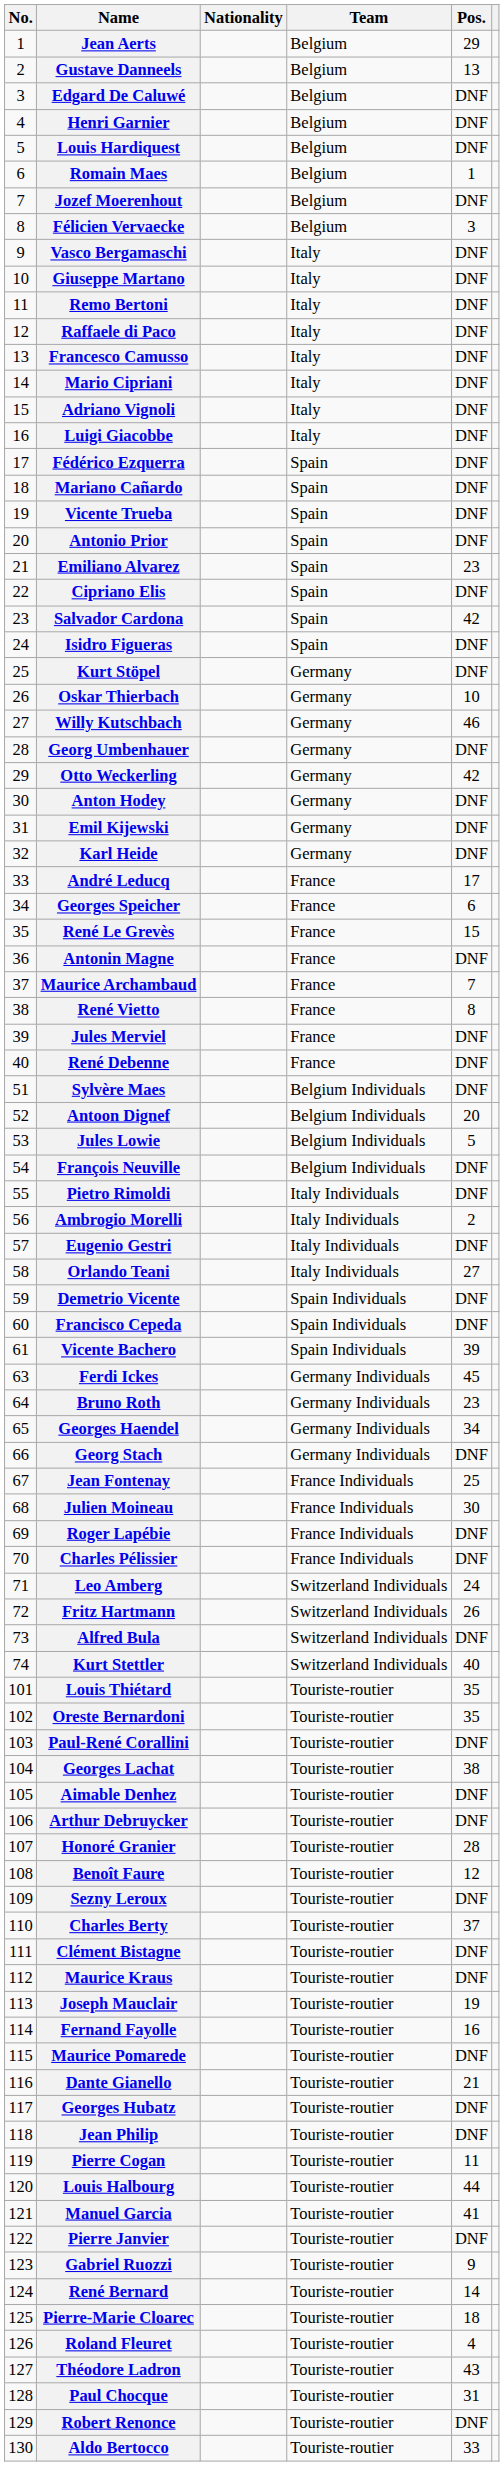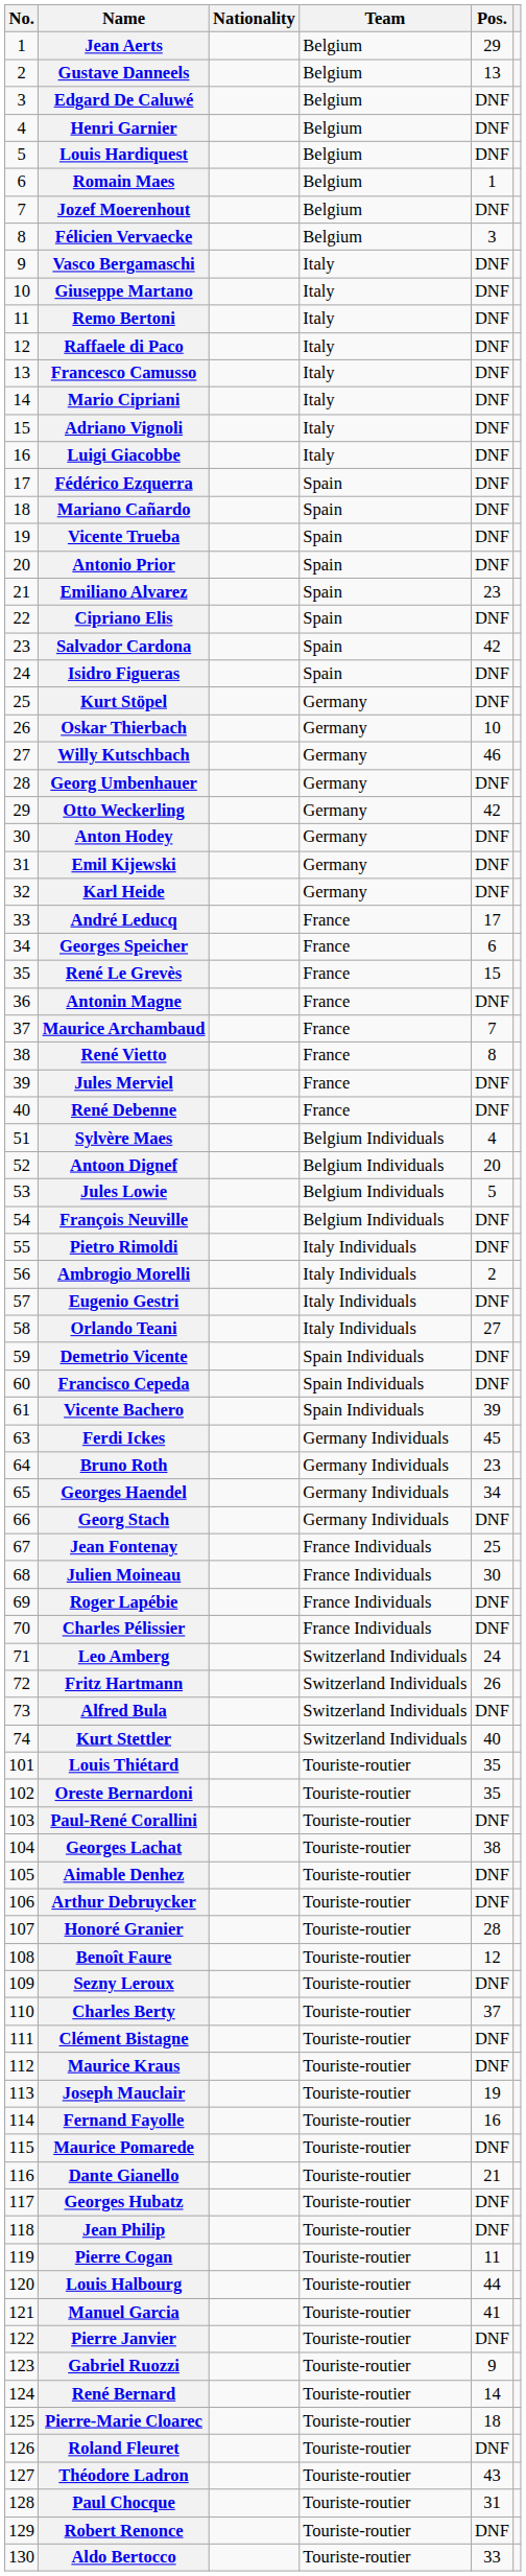 <table class="wikitable plainrowheaders sortable">
 <tr>
 <th scope="col">No.</th>
 <th scope="col">Name</th>
 <th scope="col">Nationality</th>
 <th scope="col">Team</th>
 <th scope="col" data-sort-type="number">Pos.</th>
 <th scope="col" class="unsortable"></th>
 </tr>
 <tr>
 <td style="text-align:center;">1</td>
 <th scope="row"><a href='#'>Jean Aerts</a></th>
 <td></td>
 <td>Belgium</td>
 <td style="text-align:center;">29</td>
 <td style="text-align:center;"></td>
 </tr>
 <tr>
 <td style="text-align:center;">2</td>
 <th scope="row"><a href='#'>Gustave Danneels</a></th>
 <td></td>
 <td>Belgium</td>
 <td style="text-align:center;">13</td>
 <td style="text-align:center;"></td>
 </tr>
 <tr>
 <td style="text-align:center;">3</td>
 <th scope="row"><a href='#'>Edgard De Caluwé</a></th>
 <td></td>
 <td>Belgium</td>
 <td style="text-align:center;" data-sort-value="47">DNF</td>
 <td style="text-align:center;"></td>
 </tr>
 <tr>
 <td style="text-align:center;">4</td>
 <th scope="row"><a href='#'>Henri Garnier</a></th>
 <td></td>
 <td>Belgium</td>
 <td style="text-align:center;" data-sort-value="47">DNF</td>
 <td style="text-align:center;"></td>
 </tr>
 <tr>
 <td style="text-align:center;">5</td>
 <th scope="row"><a href='#'>Louis Hardiquest</a></th>
 <td></td>
 <td>Belgium</td>
 <td style="text-align:center;" data-sort-value="47">DNF</td>
 <td style="text-align:center;"></td>
 </tr>
 <tr>
 <td style="text-align:center;">6</td>
 <th scope="row"><a href='#'>Romain Maes</a></th>
 <td></td>
 <td>Belgium</td>
 <td style="text-align:center;">1</td>
 <td style="text-align:center;"></td>
 </tr>
 <tr>
 <td style="text-align:center;">7</td>
 <th scope="row"><a href='#'>Jozef Moerenhout</a></th>
 <td></td>
 <td>Belgium</td>
 <td style="text-align:center;" data-sort-value="47">DNF</td>
 <td style="text-align:center;"></td>
 </tr>
 <tr>
 <td style="text-align:center;">8</td>
 <th scope="row"><a href='#'>Félicien Vervaecke</a></th>
 <td></td>
 <td>Belgium</td>
 <td style="text-align:center;">3</td>
 <td style="text-align:center;"></td>
 </tr>
 <tr>
 <td style="text-align:center;">9</td>
 <th scope="row"><a href='#'>Vasco Bergamaschi</a></th>
 <td></td>
 <td>Italy</td>
 <td style="text-align:center;" data-sort-value="47">DNF</td>
 <td style="text-align:center;"></td>
 </tr>
 <tr>
 <td style="text-align:center;">10</td>
 <th scope="row"><a href='#'>Giuseppe Martano</a></th>
 <td></td>
 <td>Italy</td>
 <td style="text-align:center;" data-sort-value="47">DNF</td>
 <td style="text-align:center;"></td>
 </tr>
 <tr>
 <td style="text-align:center;">11</td>
 <th scope="row"><a href='#'>Remo Bertoni</a></th>
 <td></td>
 <td>Italy</td>
 <td style="text-align:center;" data-sort-value="47">DNF</td>
 <td style="text-align:center;"></td>
 </tr>
 <tr>
 <td style="text-align:center;">12</td>
 <th scope="row"><a href='#'>Raffaele di Paco</a></th>
 <td></td>
 <td>Italy</td>
 <td style="text-align:center;" data-sort-value="47">DNF</td>
 <td style="text-align:center;"></td>
 </tr>
 <tr>
 <td style="text-align:center;">13</td>
 <th scope="row"><a href='#'>Francesco Camusso</a></th>
 <td></td>
 <td>Italy</td>
 <td style="text-align:center;" data-sort-value="47">DNF</td>
 <td style="text-align:center;"></td>
 </tr>
 <tr>
 <td style="text-align:center;">14</td>
 <th scope="row"><a href='#'>Mario Cipriani</a></th>
 <td></td>
 <td>Italy</td>
 <td style="text-align:center;" data-sort-value="47">DNF</td>
 <td style="text-align:center;"></td>
 </tr>
 <tr>
 <td style="text-align:center;">15</td>
 <th scope="row"><a href='#'>Adriano Vignoli</a></th>
 <td></td>
 <td>Italy</td>
 <td style="text-align:center;" data-sort-value="47">DNF</td>
 <td style="text-align:center;"></td>
 </tr>
 <tr>
 <td style="text-align:center;">16</td>
 <th scope="row"><a href='#'>Luigi Giacobbe</a></th>
 <td></td>
 <td>Italy</td>
 <td style="text-align:center;" data-sort-value="47">DNF</td>
 <td style="text-align:center;"></td>
 </tr>
 <tr>
 <td style="text-align:center;">17</td>
 <th scope="row"><a href='#'>Fédérico Ezquerra</a></th>
 <td></td>
 <td>Spain</td>
 <td style="text-align:center;" data-sort-value="47">DNF</td>
 <td style="text-align:center;"></td>
 </tr>
 <tr>
 <td style="text-align:center;">18</td>
 <th scope="row"><a href='#'>Mariano Cañardo</a></th>
 <td></td>
 <td>Spain</td>
 <td style="text-align:center;" data-sort-value="47">DNF</td>
 <td style="text-align:center;"></td>
 </tr>
 <tr>
 <td style="text-align:center;">19</td>
 <th scope="row"><a href='#'>Vicente Trueba</a></th>
 <td></td>
 <td>Spain</td>
 <td style="text-align:center;" data-sort-value="47">DNF</td>
 <td style="text-align:center;"></td>
 </tr>
 <tr>
 <td style="text-align:center;">20</td>
 <th scope="row"><a href='#'>Antonio Prior</a></th>
 <td></td>
 <td>Spain</td>
 <td style="text-align:center;" data-sort-value="47">DNF</td>
 <td style="text-align:center;"></td>
 </tr>
 <tr>
 <td style="text-align:center;">21</td>
 <th scope="row"><a href='#'>Emiliano Alvarez</a></th>
 <td></td>
 <td>Spain</td>
 <td style="text-align:center;">23</td>
 <td style="text-align:center;"></td>
 </tr>
 <tr>
 <td style="text-align:center;">22</td>
 <th scope="row"><a href='#'>Cipriano Elis</a></th>
 <td></td>
 <td>Spain</td>
 <td style="text-align:center;" data-sort-value="47">DNF</td>
 <td style="text-align:center;"></td>
 </tr>
 <tr>
 <td style="text-align:center;">23</td>
 <th scope="row"><a href='#'>Salvador Cardona</a></th>
 <td></td>
 <td>Spain</td>
 <td style="text-align:center;">42</td>
 <td style="text-align:center;"></td>
 </tr>
 <tr>
 <td style="text-align:center;">24</td>
 <th scope="row"><a href='#'>Isidro Figueras</a></th>
 <td></td>
 <td>Spain</td>
 <td style="text-align:center;" data-sort-value="47">DNF</td>
 <td style="text-align:center;"></td>
 </tr>
 <tr>
 <td style="text-align:center;">25</td>
 <th scope="row"><a href='#'>Kurt Stöpel</a></th>
 <td></td>
 <td>Germany</td>
 <td style="text-align:center;" data-sort-value="47">DNF</td>
 <td style="text-align:center;"></td>
 </tr>
 <tr>
 <td style="text-align:center;">26</td>
 <th scope="row"><a href='#'>Oskar Thierbach</a></th>
 <td></td>
 <td>Germany</td>
 <td style="text-align:center;">10</td>
 <td style="text-align:center;"></td>
 </tr>
 <tr>
 <td style="text-align:center;">27</td>
 <th scope="row"><a href='#'>Willy Kutschbach</a></th>
 <td></td>
 <td>Germany</td>
 <td style="text-align:center;">46</td>
 <td style="text-align:center;"></td>
 </tr>
 <tr>
 <td style="text-align:center;">28</td>
 <th scope="row"><a href='#'>Georg Umbenhauer</a></th>
 <td></td>
 <td>Germany</td>
 <td style="text-align:center;" data-sort-value="47">DNF</td>
 <td style="text-align:center;"></td>
 </tr>
 <tr>
 <td style="text-align:center;">29</td>
 <th scope="row"><a href='#'>Otto Weckerling</a></th>
 <td></td>
 <td>Germany</td>
 <td style="text-align:center;">42</td>
 <td style="text-align:center;"></td>
 </tr>
 <tr>
 <td style="text-align:center;">30</td>
 <th scope="row"><a href='#'>Anton Hodey</a></th>
 <td></td>
 <td>Germany</td>
 <td style="text-align:center;" data-sort-value="47">DNF</td>
 <td style="text-align:center;"></td>
 </tr>
 <tr>
 <td style="text-align:center;">31</td>
 <th scope="row"><a href='#'>Emil Kijewski</a></th>
 <td></td>
 <td>Germany</td>
 <td style="text-align:center;" data-sort-value="47">DNF</td>
 <td style="text-align:center;"></td>
 </tr>
 <tr>
 <td style="text-align:center;">32</td>
 <th scope="row"><a href='#'>Karl Heide</a></th>
 <td></td>
 <td>Germany</td>
 <td style="text-align:center;" data-sort-value="47">DNF</td>
 <td style="text-align:center;"></td>
 </tr>
 <tr>
 <td style="text-align:center;">33</td>
 <th scope="row"><a href='#'>André Leducq</a></th>
 <td></td>
 <td>France</td>
 <td style="text-align:center;">17</td>
 <td style="text-align:center;"></td>
 </tr>
 <tr>
 <td style="text-align:center;">34</td>
 <th scope="row"><a href='#'>Georges Speicher</a></th>
 <td></td>
 <td>France</td>
 <td style="text-align:center;">6</td>
 <td style="text-align:center;"></td>
 </tr>
 <tr>
 <td style="text-align:center;">35</td>
 <th scope="row"><a href='#'>René Le Grevès</a></th>
 <td></td>
 <td>France</td>
 <td style="text-align:center;">15</td>
 <td style="text-align:center;"></td>
 </tr>
 <tr>
 <td style="text-align:center;">36</td>
 <th scope="row"><a href='#'>Antonin Magne</a></th>
 <td></td>
 <td>France</td>
 <td style="text-align:center;" data-sort-value="47">DNF</td>
 <td style="text-align:center;"></td>
 </tr>
 <tr>
 <td style="text-align:center;">37</td>
 <th scope="row"><a href='#'>Maurice Archambaud</a></th>
 <td></td>
 <td>France</td>
 <td style="text-align:center;">7</td>
 <td style="text-align:center;"></td>
 </tr>
 <tr>
 <td style="text-align:center;">38</td>
 <th scope="row"><a href='#'>René Vietto</a></th>
 <td></td>
 <td>France</td>
 <td style="text-align:center;">8</td>
 <td style="text-align:center;"></td>
 </tr>
 <tr>
 <td style="text-align:center;">39</td>
 <th scope="row"><a href='#'>Jules Merviel</a></th>
 <td></td>
 <td>France</td>
 <td style="text-align:center;" data-sort-value="47">DNF</td>
 <td style="text-align:center;"></td>
 </tr>
 <tr>
 <td style="text-align:center;">40</td>
 <th scope="row"><a href='#'>René Debenne</a></th>
 <td></td>
 <td>France</td>
 <td style="text-align:center;" data-sort-value="47">DNF</td>
 <td style="text-align:center;"></td>
 </tr>
 <tr>
 <td style="text-align:center;">51</td>
 <th scope="row"><a href='#'>Sylvère Maes</a></th>
 <td></td>
 <td>Belgium Individuals</td>
-<td style="text-align:center;" data-sort-value="47">DNF</td>
+<td style="text-align:center;">4</td>
 <td style="text-align:center;"></td>
 </tr>
 <tr>
 <td style="text-align:center;">52</td>
 <th scope="row"><a href='#'>Antoon Dignef</a></th>
 <td></td>
 <td>Belgium Individuals</td>
 <td style="text-align:center;">20</td>
 <td style="text-align:center;"></td>
 </tr>
 <tr>
 <td style="text-align:center;">53</td>
 <th scope="row"><a href='#'>Jules Lowie</a></th>
 <td></td>
 <td>Belgium Individuals</td>
 <td style="text-align:center;">5</td>
 <td style="text-align:center;"></td>
 </tr>
 <tr>
 <td style="text-align:center;">54</td>
 <th scope="row"><a href='#'>François Neuville</a></th>
 <td></td>
 <td>Belgium Individuals</td>
 <td style="text-align:center;" data-sort-value="47">DNF</td>
 <td style="text-align:center;"></td>
 </tr>
 <tr>
 <td style="text-align:center;">55</td>
 <th scope="row"><a href='#'>Pietro Rimoldi</a></th>
 <td></td>
 <td>Italy Individuals</td>
 <td style="text-align:center;" data-sort-value="47">DNF</td>
 <td style="text-align:center;"></td>
 </tr>
 <tr>
 <td style="text-align:center;">56</td>
 <th scope="row"><a href='#'>Ambrogio Morelli</a></th>
 <td></td>
 <td>Italy Individuals</td>
 <td style="text-align:center;">2</td>
 <td style="text-align:center;"></td>
 </tr>
 <tr>
 <td style="text-align:center;">57</td>
 <th scope="row"><a href='#'>Eugenio Gestri</a></th>
 <td></td>
 <td>Italy Individuals</td>
 <td style="text-align:center;" data-sort-value="47">DNF</td>
 <td style="text-align:center;"></td>
 </tr>
 <tr>
 <td style="text-align:center;">58</td>
 <th scope="row"><a href='#'>Orlando Teani</a></th>
 <td></td>
 <td>Italy Individuals</td>
 <td style="text-align:center;">27</td>
 <td style="text-align:center;"></td>
 </tr>
 <tr>
 <td style="text-align:center;">59</td>
 <th scope="row"><a href='#'>Demetrio Vicente</a></th>
 <td></td>
 <td>Spain Individuals</td>
 <td style="text-align:center;" data-sort-value="47">DNF</td>
 <td style="text-align:center;"></td>
 </tr>
 <tr>
 <td style="text-align:center;">60</td>
 <th scope="row"><a href='#'>Francisco Cepeda</a></th>
 <td></td>
 <td>Spain Individuals</td>
 <td style="text-align:center;" data-sort-value="47">DNF</td>
 <td style="text-align:center;"></td>
 </tr>
 <tr>
 <td style="text-align:center;">61</td>
 <th scope="row"><a href='#'>Vicente Bachero</a></th>
 <td></td>
 <td>Spain Individuals</td>
 <td style="text-align:center;">39</td>
 <td style="text-align:center;"></td>
 </tr>
 <tr>
 <td style="text-align:center;">63</td>
 <th scope="row"><a href='#'>Ferdi Ickes</a></th>
 <td></td>
 <td>Germany Individuals</td>
 <td style="text-align:center;">45</td>
 <td style="text-align:center;"></td>
 </tr>
 <tr>
 <td style="text-align:center;">64</td>
 <th scope="row"><a href='#'>Bruno Roth</a></th>
 <td></td>
 <td>Germany Individuals</td>
 <td style="text-align:center;">23</td>
 <td style="text-align:center;"></td>
 </tr>
 <tr>
 <td style="text-align:center;">65</td>
 <th scope="row"><a href='#'>Georges Haendel</a></th>
 <td></td>
 <td>Germany Individuals</td>
 <td style="text-align:center;">34</td>
 <td style="text-align:center;"></td>
 </tr>
 <tr>
 <td style="text-align:center;">66</td>
 <th scope="row"><a href='#'>Georg Stach</a></th>
 <td></td>
 <td>Germany Individuals</td>
 <td style="text-align:center;" data-sort-value="47">DNF</td>
 <td style="text-align:center;"></td>
 </tr>
 <tr>
 <td style="text-align:center;">67</td>
 <th scope="row"><a href='#'>Jean Fontenay</a></th>
 <td></td>
 <td>France Individuals</td>
 <td style="text-align:center;">25</td>
 <td style="text-align:center;"></td>
 </tr>
 <tr>
 <td style="text-align:center;">68</td>
 <th scope="row"><a href='#'>Julien Moineau</a></th>
 <td></td>
 <td>France Individuals</td>
 <td style="text-align:center;">30</td>
 <td style="text-align:center;"></td>
 </tr>
 <tr>
 <td style="text-align:center;">69</td>
 <th scope="row"><a href='#'>Roger Lapébie</a></th>
 <td></td>
 <td>France Individuals</td>
 <td style="text-align:center;" data-sort-value="47">DNF</td>
 <td style="text-align:center;"></td>
 </tr>
 <tr>
 <td style="text-align:center;">70</td>
 <th scope="row"><a href='#'>Charles Pélissier</a></th>
 <td></td>
 <td>France Individuals</td>
 <td style="text-align:center;" data-sort-value="47">DNF</td>
 <td style="text-align:center;"></td>
 </tr>
 <tr>
 <td style="text-align:center;">71</td>
 <th scope="row"><a href='#'>Leo Amberg</a></th>
 <td></td>
 <td>Switzerland Individuals</td>
 <td style="text-align:center;">24</td>
 <td style="text-align:center;"></td>
 </tr>
 <tr>
 <td style="text-align:center;">72</td>
 <th scope="row"><a href='#'>Fritz Hartmann</a></th>
 <td></td>
 <td>Switzerland Individuals</td>
 <td style="text-align:center;">26</td>
 <td style="text-align:center;"></td>
 </tr>
 <tr>
 <td style="text-align:center;">73</td>
 <th scope="row"><a href='#'>Alfred Bula</a></th>
 <td></td>
 <td>Switzerland Individuals</td>
 <td style="text-align:center;" data-sort-value="47">DNF</td>
 <td style="text-align:center;"></td>
 </tr>
 <tr>
 <td style="text-align:center;">74</td>
 <th scope="row"><a href='#'>Kurt Stettler</a></th>
 <td></td>
 <td>Switzerland Individuals</td>
 <td style="text-align:center;">40</td>
 <td style="text-align:center;"></td>
 </tr>
 <tr>
 <td style="text-align:center;">101</td>
 <th scope="row"><a href='#'>Louis Thiétard</a></th>
 <td></td>
 <td>Touriste-routier</td>
 <td style="text-align:center;">35</td>
 <td style="text-align:center;"></td>
 </tr>
 <tr>
 <td style="text-align:center;">102</td>
 <th scope="row"><a href='#'>Oreste Bernardoni</a></th>
 <td></td>
 <td>Touriste-routier</td>
 <td style="text-align:center;">35</td>
 <td style="text-align:center;"></td>
 </tr>
 <tr>
 <td style="text-align:center;">103</td>
 <th scope="row"><a href='#'>Paul-René Corallini</a></th>
 <td></td>
 <td>Touriste-routier</td>
 <td style="text-align:center;" data-sort-value="47">DNF</td>
 <td style="text-align:center;"></td>
 </tr>
 <tr>
 <td style="text-align:center;">104</td>
 <th scope="row"><a href='#'>Georges Lachat</a></th>
 <td></td>
 <td>Touriste-routier</td>
 <td style="text-align:center;">38</td>
 <td style="text-align:center;"></td>
 </tr>
 <tr>
 <td style="text-align:center;">105</td>
 <th scope="row"><a href='#'>Aimable Denhez</a></th>
 <td></td>
 <td>Touriste-routier</td>
 <td style="text-align:center;" data-sort-value="47">DNF</td>
 <td style="text-align:center;"></td>
 </tr>
 <tr>
 <td style="text-align:center;">106</td>
 <th scope="row"><a href='#'>Arthur Debruycker</a></th>
 <td></td>
 <td>Touriste-routier</td>
 <td style="text-align:center;" data-sort-value="47">DNF</td>
 <td style="text-align:center;"></td>
 </tr>
 <tr>
 <td style="text-align:center;">107</td>
 <th scope="row"><a href='#'>Honoré Granier</a></th>
 <td></td>
 <td>Touriste-routier</td>
 <td style="text-align:center;">28</td>
 <td style="text-align:center;"></td>
 </tr>
 <tr>
 <td style="text-align:center;">108</td>
 <th scope="row"><a href='#'>Benoît Faure</a></th>
 <td></td>
 <td>Touriste-routier</td>
 <td style="text-align:center;">12</td>
 <td style="text-align:center;"></td>
 </tr>
 <tr>
 <td style="text-align:center;">109</td>
 <th scope="row"><a href='#'>Sezny Leroux</a></th>
 <td></td>
 <td>Touriste-routier</td>
 <td style="text-align:center;" data-sort-value="47">DNF</td>
 <td style="text-align:center;"></td>
 </tr>
 <tr>
 <td style="text-align:center;">110</td>
 <th scope="row"><a href='#'>Charles Berty</a></th>
 <td></td>
 <td>Touriste-routier</td>
 <td style="text-align:center;">37</td>
 <td style="text-align:center;"></td>
 </tr>
 <tr>
 <td style="text-align:center;">111</td>
 <th scope="row"><a href='#'>Clément Bistagne</a></th>
 <td></td>
 <td>Touriste-routier</td>
 <td style="text-align:center;" data-sort-value="47">DNF</td>
 <td style="text-align:center;"></td>
 </tr>
 <tr>
 <td style="text-align:center;">112</td>
 <th scope="row"><a href='#'>Maurice Kraus</a></th>
 <td></td>
 <td>Touriste-routier</td>
 <td style="text-align:center;" data-sort-value="47">DNF</td>
 <td style="text-align:center;"></td>
 </tr>
 <tr>
 <td style="text-align:center;">113</td>
 <th scope="row"><a href='#'>Joseph Mauclair</a></th>
 <td></td>
 <td>Touriste-routier</td>
 <td style="text-align:center;">19</td>
 <td style="text-align:center;"></td>
 </tr>
 <tr>
 <td style="text-align:center;">114</td>
 <th scope="row"><a href='#'>Fernand Fayolle</a></th>
 <td></td>
 <td>Touriste-routier</td>
 <td style="text-align:center;">16</td>
 <td style="text-align:center;"></td>
 </tr>
 <tr>
 <td style="text-align:center;">115</td>
 <th scope="row"><a href='#'>Maurice Pomarede</a></th>
 <td></td>
 <td>Touriste-routier</td>
 <td style="text-align:center;" data-sort-value="47">DNF</td>
 <td style="text-align:center;"></td>
 </tr>
 <tr>
 <td style="text-align:center;">116</td>
 <th scope="row"><a href='#'>Dante Gianello</a></th>
 <td></td>
 <td>Touriste-routier</td>
 <td style="text-align:center;">21</td>
 <td style="text-align:center;"></td>
 </tr>
 <tr>
 <td style="text-align:center;">117</td>
 <th scope="row"><a href='#'>Georges Hubatz</a></th>
 <td></td>
 <td>Touriste-routier</td>
 <td style="text-align:center;" data-sort-value="47">DNF</td>
 <td style="text-align:center;"></td>
 </tr>
 <tr>
 <td style="text-align:center;">118</td>
 <th scope="row"><a href='#'>Jean Philip</a></th>
 <td></td>
 <td>Touriste-routier</td>
 <td style="text-align:center;" data-sort-value="47">DNF</td>
 <td style="text-align:center;"></td>
 </tr>
 <tr>
 <td style="text-align:center;">119</td>
 <th scope="row"><a href='#'>Pierre Cogan</a></th>
 <td></td>
 <td>Touriste-routier</td>
 <td style="text-align:center;">11</td>
 <td style="text-align:center;"></td>
 </tr>
 <tr>
 <td style="text-align:center;">120</td>
 <th scope="row"><a href='#'>Louis Halbourg</a></th>
 <td></td>
 <td>Touriste-routier</td>
 <td style="text-align:center;">44</td>
 <td style="text-align:center;"></td>
 </tr>
 <tr>
 <td style="text-align:center;">121</td>
 <th scope="row"><a href='#'>Manuel Garcia</a></th>
 <td></td>
 <td>Touriste-routier</td>
 <td style="text-align:center;">41</td>
 <td style="text-align:center;"></td>
 </tr>
 <tr>
 <td style="text-align:center;">122</td>
 <th scope="row"><a href='#'>Pierre Janvier</a></th>
 <td></td>
 <td>Touriste-routier</td>
 <td style="text-align:center;" data-sort-value="47">DNF</td>
 <td style="text-align:center;"></td>
 </tr>
 <tr>
 <td style="text-align:center;">123</td>
 <th scope="row"><a href='#'>Gabriel Ruozzi</a></th>
 <td></td>
 <td>Touriste-routier</td>
 <td style="text-align:center;">9</td>
 <td style="text-align:center;"></td>
 </tr>
 <tr>
 <td style="text-align:center;">124</td>
 <th scope="row"><a href='#'>René Bernard</a></th>
 <td></td>
 <td>Touriste-routier</td>
 <td style="text-align:center;">14</td>
 <td style="text-align:center;"></td>
 </tr>
 <tr>
 <td style="text-align:center;">125</td>
 <th scope="row"><a href='#'>Pierre-Marie Cloarec</a></th>
 <td></td>
 <td>Touriste-routier</td>
 <td style="text-align:center;">18</td>
 <td style="text-align:center;"></td>
 </tr>
 <tr>
 <td style="text-align:center;">126</td>
 <th scope="row"><a href='#'>Roland Fleuret</a></th>
 <td></td>
 <td>Touriste-routier</td>
-<td style="text-align:center;">4</td>
+<td style="text-align:center;" data-sort-value="47">DNF</td>
 <td style="text-align:center;"></td>
 </tr>
 <tr>
 <td style="text-align:center;">127</td>
 <th scope="row"><a href='#'>Théodore Ladron</a></th>
 <td></td>
 <td>Touriste-routier</td>
 <td style="text-align:center;">43</td>
 <td style="text-align:center;"></td>
 </tr>
 <tr>
 <td style="text-align:center;">128</td>
 <th scope="row"><a href='#'>Paul Chocque</a></th>
 <td></td>
 <td>Touriste-routier</td>
 <td style="text-align:center;">31</td>
 <td style="text-align:center;"></td>
 </tr>
 <tr>
 <td style="text-align:center;">129</td>
 <th scope="row"><a href='#'>Robert Renonce</a></th>
 <td></td>
 <td>Touriste-routier</td>
 <td style="text-align:center;" data-sort-value="47">DNF</td>
 <td style="text-align:center;"></td>
 </tr>
 <tr>
 <td style="text-align:center;">130</td>
 <th scope="row"><a href='#'>Aldo Bertocco</a></th>
 <td></td>
 <td>Touriste-routier</td>
 <td style="text-align:center;">33</td>
 <td style="text-align:center;"></td>
 </tr>
 </table>
